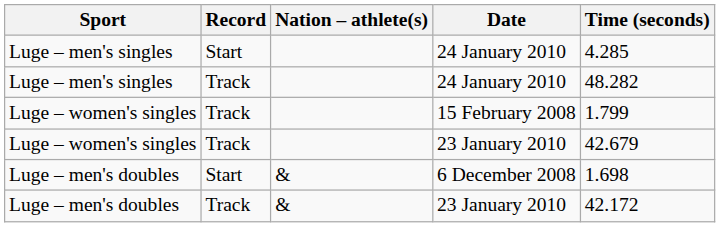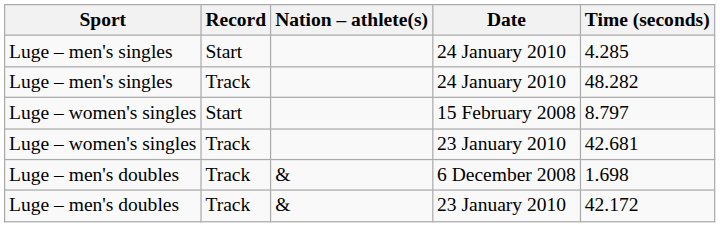 <table class="wikitable">
 <tr>
 <th>Sport</th>
 <th>Record</th>
 <th>Nation – athlete(s)</th>
 <th>Date</th>
 <th>Time (seconds)</th>
 </tr>
 <tr>
 <td>Luge – men's singles</td>
 <td>Start</td>
 <td></td>
 <td>24 January 2010</td>
 <td>4.285</td>
 </tr>
 <tr>
 <td>Luge – men's singles</td>
 <td>Track</td>
 <td></td>
 <td>24 January 2010</td>
 <td>48.282</td>
 </tr>
 <tr>
 <td>Luge – women's singles</td>
-<td>Track</td>
+<td>Start</td>
 <td></td>
 <td>15 February 2008</td>
-<td>1.799</td>
+<td>8.797</td>
 </tr>
 <tr>
 <td>Luge – women's singles</td>
 <td>Track</td>
 <td></td>
 <td>23 January 2010</td>
-<td>42.679</td>
+<td>42.681</td>
 </tr>
 <tr>
 <td>Luge – men's doubles</td>
-<td>Start</td>
+<td>Track</td>
 <td> & </td>
 <td>6 December 2008</td>
 <td>1.698</td>
 </tr>
 <tr>
 <td>Luge – men's doubles</td>
 <td>Track</td>
 <td> & </td>
 <td>23 January 2010</td>
 <td>42.172</td>
 </tr>
 </table>
